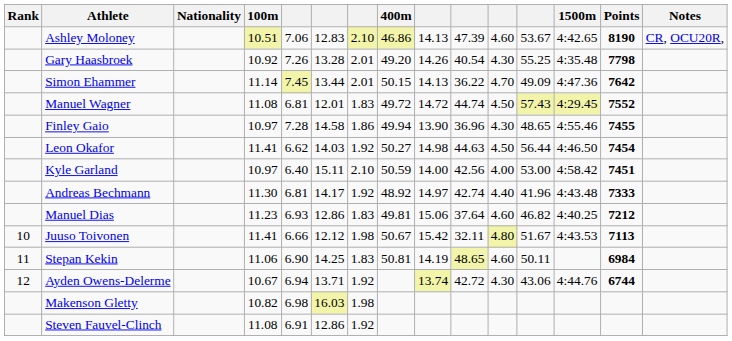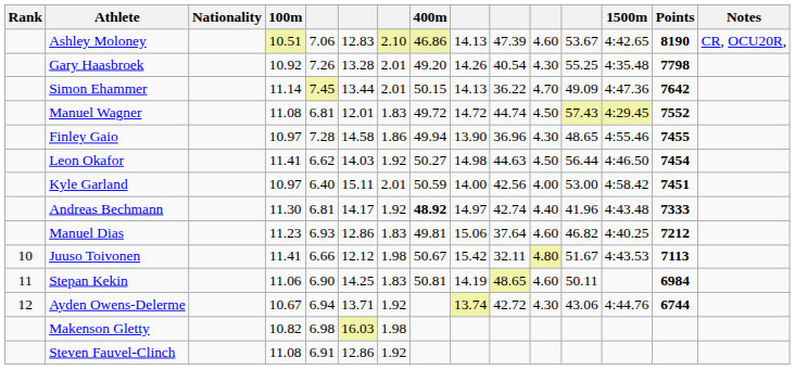 <table class="wikitable sortable" style=" text-align:center; font-size:90%;">
 <tr>
 <th>Rank</th>
 <th>Athlete</th>
 <th>Nationality</th>
 <th>100m</th>
 <th></th>
 <th></th>
 <th></th>
 <th>400m</th>
 <th></th>
 <th></th>
 <th></th>
 <th></th>
 <th>1500m</th>
 <th>Points</th>
 <th>Notes</th>
 </tr>
 <tr>
 <td></td>
 <td align="left"><a href='#'>Ashley Moloney</a></td>
 <td align=left></td>
 <td bgcolor=f2f5a9>10.51<br></td>
 <td>7.06</td>
 <td>12.83</td>
 <td bgcolor=f2f5a9>2.10</td>
 <td bgcolor=f2f5a9>46.86<br></td>
 <td>14.13</td>
 <td>47.39</td>
 <td>4.60</td>
 <td>53.67</td>
 <td>4:42.65</td>
 <td><strong>8190</strong></td>
 <td><a href='#'>CR</a>, <a href='#'>OCU20R</a>, </td>
 </tr>
 <tr>
 <td></td>
 <td align="left"><a href='#'>Gary Haasbroek</a></td>
 <td align=left></td>
 <td>10.92</td>
 <td>7.26</td>
 <td>13.28</td>
 <td>2.01</td>
 <td>49.20</td>
 <td>14.26</td>
 <td>40.54</td>
 <td>4.30</td>
 <td>55.25</td>
 <td>4:35.48</td>
 <td><strong>7798</strong></td>
 <td></td>
 </tr>
 <tr>
 <td></td>
 <td align="left"><a href='#'>Simon Ehammer</a></td>
 <td align=left></td>
 <td>11.14</td>
 <td bgcolor=f2f5a9>7.45</td>
 <td>13.44</td>
 <td>2.01</td>
 <td>50.15</td>
 <td>14.13</td>
 <td>36.22</td>
 <td>4.70</td>
 <td>49.09</td>
 <td>4:47.36</td>
 <td><strong>7642</strong></td>
 <td></td>
 </tr>
 <tr>
 <td></td>
 <td align="left"><a href='#'>Manuel Wagner</a></td>
 <td align="left"></td>
 <td>11.08</td>
 <td>6.81</td>
 <td>12.01</td>
 <td>1.83</td>
 <td>49.72</td>
 <td>14.72</td>
 <td>44.74</td>
 <td>4.50</td>
 <td bgcolor="f2f5a9">57.43</td>
 <td bgcolor="f2f5a9">4:29.45</td>
 <td><strong>7552</strong></td>
 <td></td>
 </tr>
 <tr>
 <td></td>
 <td align="left"><a href='#'>Finley Gaio</a></td>
 <td align="left"></td>
 <td>10.97</td>
 <td>7.28</td>
 <td>14.58</td>
 <td>1.86</td>
 <td>49.94</td>
 <td>13.90</td>
 <td>36.96</td>
 <td>4.30</td>
 <td>48.65</td>
 <td>4:55.46</td>
 <td><strong>7455</strong></td>
 <td></td>
 </tr>
 <tr>
 <td></td>
 <td align="left"><a href='#'>Leon Okafor</a></td>
 <td align="left"></td>
 <td>11.41</td>
 <td>6.62</td>
 <td>14.03</td>
 <td>1.92</td>
 <td>50.27</td>
 <td>14.98</td>
 <td>44.63</td>
 <td>4.50</td>
 <td>56.44</td>
 <td>4:46.50</td>
 <td><strong>7454</strong></td>
 <td></td>
 </tr>
 <tr>
 <td></td>
 <td align="left"><a href='#'>Kyle Garland</a></td>
 <td align="left"></td>
 <td>10.97</td>
 <td>6.40</td>
 <td>15.11</td>
-<td>2.10</td>
+<td>2.01</td>
 <td>50.59</td>
 <td>14.00</td>
 <td>42.56</td>
 <td>4.00</td>
 <td>53.00</td>
 <td>4:58.42</td>
 <td><strong>7451</strong></td>
 <td></td>
 </tr>
 <tr>
 <td></td>
 <td align="left"><a href='#'>Andreas Bechmann</a></td>
 <td align="left"></td>
 <td>11.30</td>
 <td>6.81</td>
 <td>14.17</td>
 <td>1.92</td>
-<td>48.92</td>
+<td><strong>48.92</strong></td>
 <td>14.97</td>
 <td>42.74</td>
 <td>4.40</td>
 <td>41.96</td>
 <td>4:43.48</td>
 <td><strong>7333</strong></td>
 <td></td>
 </tr>
 <tr>
 <td></td>
 <td align="left"><a href='#'>Manuel Dias</a></td>
 <td align="left"></td>
 <td>11.23</td>
 <td>6.93</td>
 <td>12.86</td>
 <td>1.83</td>
 <td>49.81</td>
 <td>15.06</td>
 <td>37.64</td>
 <td>4.60</td>
 <td>46.82</td>
 <td>4:40.25</td>
 <td><strong>7212</strong></td>
 <td></td>
 </tr>
 <tr>
 <td>10</td>
 <td align="left"><a href='#'>Juuso Toivonen</a></td>
 <td align="left"></td>
 <td>11.41</td>
 <td>6.66</td>
 <td>12.12</td>
 <td>1.98</td>
 <td>50.67</td>
 <td>15.42</td>
 <td>32.11</td>
 <td bgcolor="f2f5a9">4.80</td>
 <td>51.67</td>
 <td>4:43.53</td>
 <td><strong>7113</strong></td>
 <td></td>
 </tr>
 <tr>
 <td>11</td>
 <td align="left"><a href='#'>Stepan Kekin</a></td>
 <td align="left"></td>
 <td>11.06</td>
 <td>6.90</td>
 <td>14.25</td>
 <td>1.83</td>
 <td>50.81</td>
 <td>14.19</td>
 <td bgcolor="f2f5a9">48.65</td>
 <td>4.60</td>
 <td>50.11</td>
 <td></td>
 <td><strong>6984</strong></td>
 <td></td>
 </tr>
 <tr>
 <td>12</td>
 <td align="left"><a href='#'>Ayden Owens-Delerme</a></td>
 <td align=left></td>
 <td>10.67</td>
 <td>6.94</td>
 <td>13.71</td>
 <td>1.92</td>
 <td></td>
 <td bgcolor="f2f5a9">13.74</td>
 <td>42.72</td>
 <td>4.30</td>
 <td>43.06</td>
 <td>4:44.76</td>
 <td><strong>6744</strong></td>
 <td></td>
 </tr>
 <tr>
 <td></td>
 <td align=left><a href='#'>Makenson Gletty</a></td>
 <td align=left></td>
 <td>10.82</td>
 <td>6.98</td>
 <td bgcolor=f2f5a9>16.03</td>
 <td>1.98</td>
 <td></td>
 <td></td>
 <td></td>
 <td></td>
 <td></td>
 <td></td>
 <td></td>
 <td></td>
 </tr>
 <tr>
 <td></td>
 <td align=left><a href='#'>Steven Fauvel-Clinch</a></td>
 <td align=left></td>
 <td>11.08</td>
 <td>6.91</td>
 <td>12.86</td>
 <td>1.92</td>
 <td></td>
 <td></td>
 <td></td>
 <td></td>
 <td></td>
 <td></td>
 <td></td>
 <td></td>
 </tr>
 </table>
